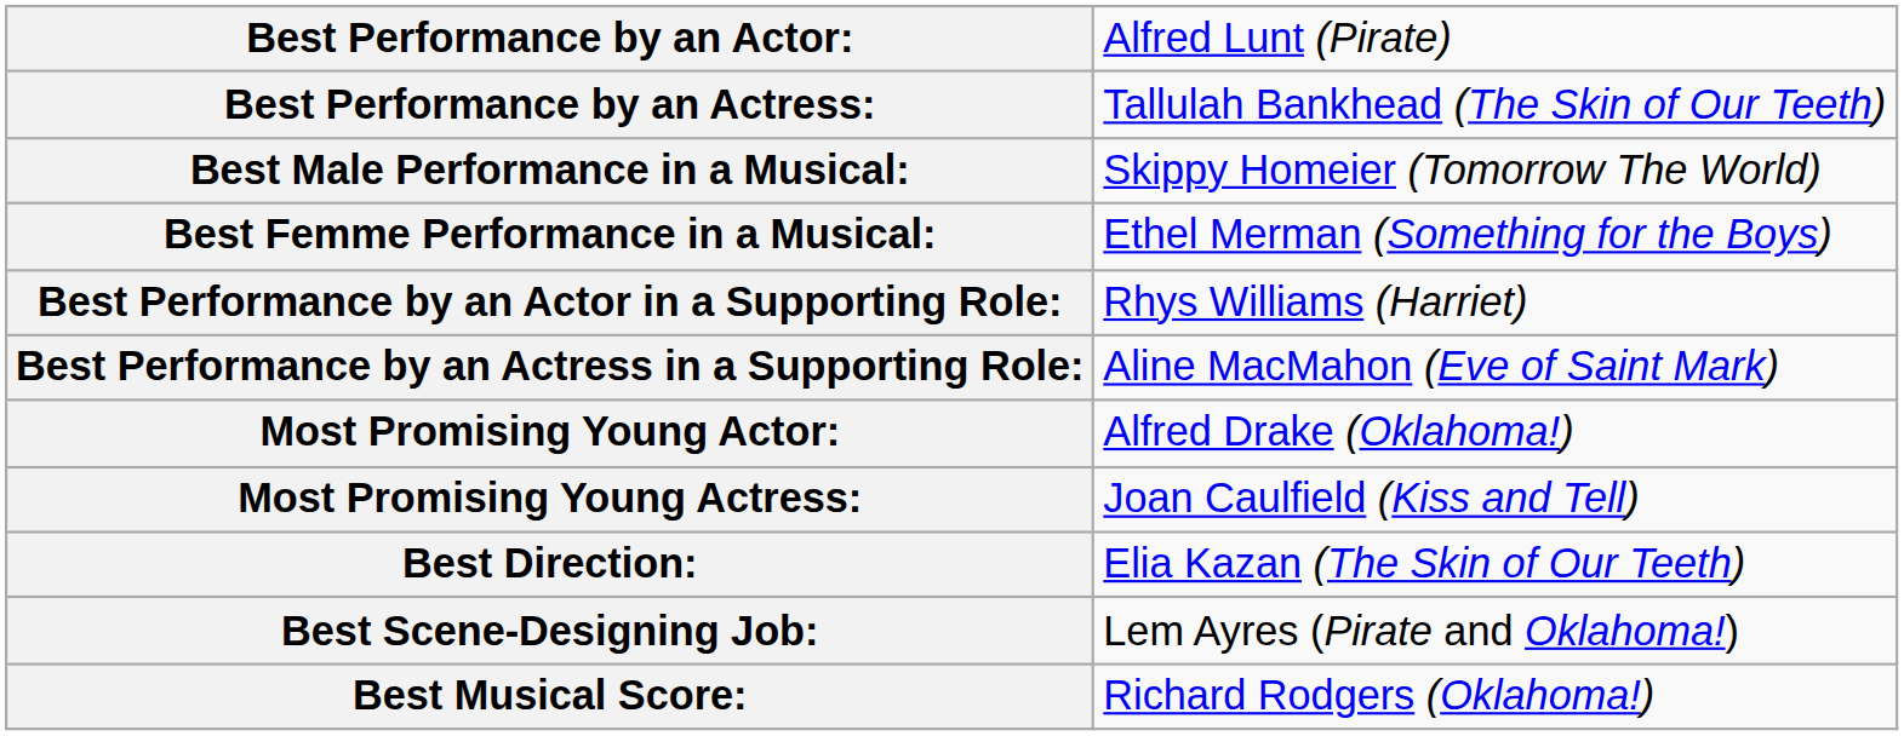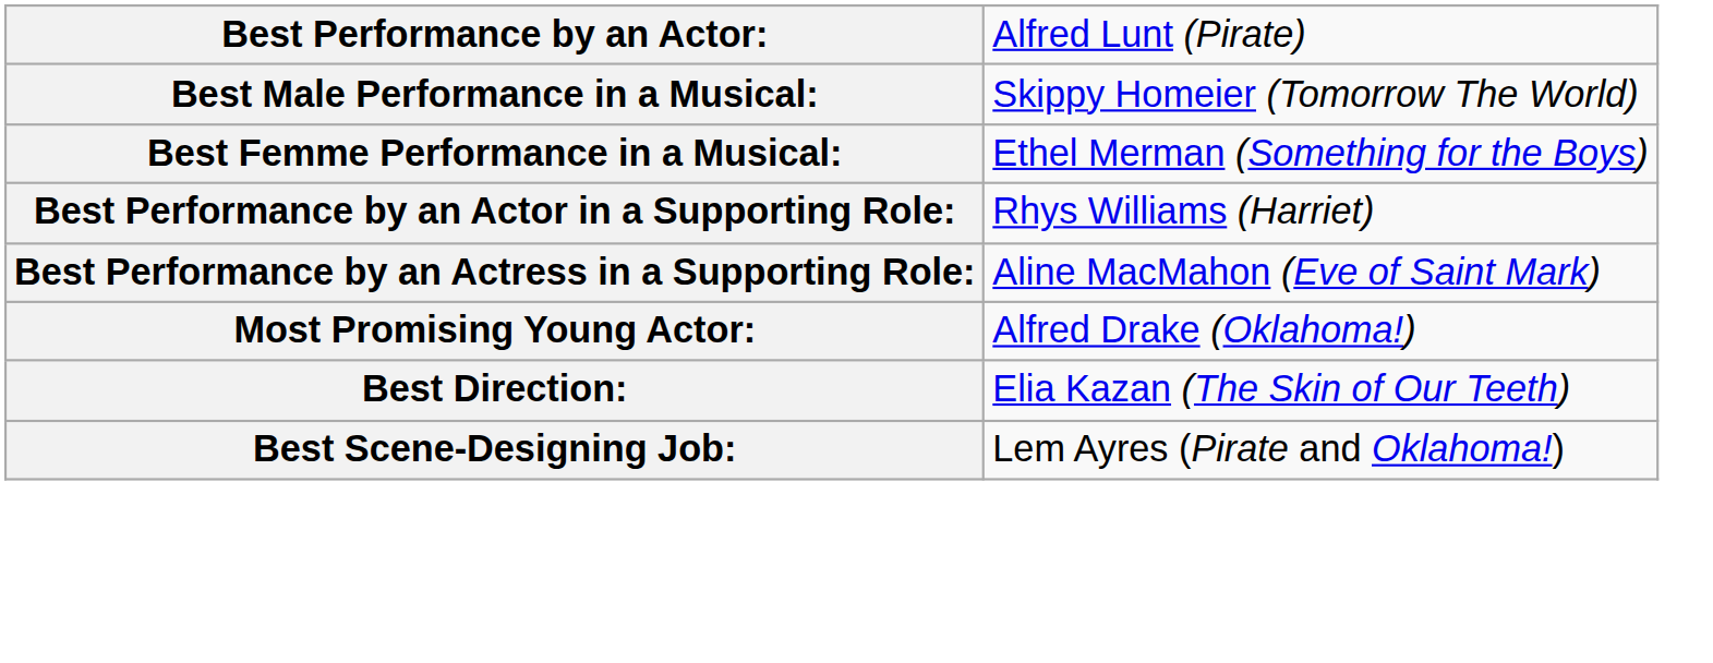 <table class="wikitable plainrowheaders">
 <tr>
 <th scope=row>Best Performance by an Actor:</th>
 <td><a href='#'>Alfred Lunt</a> <em>(Pirate)</em></td>
-</tr>
-<tr>
-<th scope=row>Best Performance by an Actress:</th>
-<td><a href='#'>Tallulah Bankhead</a> <em>(<a href='#'>The Skin of Our Teeth</a>)</em></td>
 </tr>
 <tr>
 <th scope=row>Best Male Performance in a Musical:</th>
 <td><a href='#'>Skippy Homeier</a> <em>(Tomorrow The World)</em></td>
 </tr>
 <tr>
 <th scope=row>Best Femme Performance in a Musical:</th>
 <td><a href='#'>Ethel Merman</a> <em>(<a href='#'>Something for the Boys</a>)</em></td>
 </tr>
 <tr>
 <th scope=row>Best Performance by an Actor in a Supporting Role:</th>
 <td><a href='#'>Rhys Williams</a> <em>(Harriet)</em></td>
 </tr>
 <tr>
 <th scope=row>Best Performance by an Actress in a Supporting Role:</th>
 <td><a href='#'>Aline MacMahon</a> <em>(<a href='#'>Eve of Saint Mark</a>)</em></td>
 </tr>
 <tr>
 <th scope=row>Most Promising Young Actor:</th>
 <td><a href='#'>Alfred Drake</a> <em>(<a href='#'>Oklahoma!</a>)</em></td>
 </tr>
 <tr>
-<th scope=row>Most Promising Young Actress:</th>
-<td><a href='#'>Joan Caulfield</a> <em>(<a href='#'>Kiss and Tell</a>)</em></td>
-</tr>
-<tr>
 <th scope=row>Best Direction:</th>
 <td><a href='#'>Elia Kazan</a> <em>(<a href='#'>The Skin of Our Teeth</a>)</em></td>
 </tr>
 <tr>
 <th scope=row>Best Scene-Designing Job:</th>
 <td>Lem Ayres (<em>Pirate</em> and <em><a href='#'>Oklahoma!</a></em>)</td>
 </tr>
-<tr>
-<th scope=row>Best Musical Score:</th>
-<td><a href='#'>Richard Rodgers</a> <em>(<a href='#'>Oklahoma!</a>)</em></td>
-</tr>
 </table>
